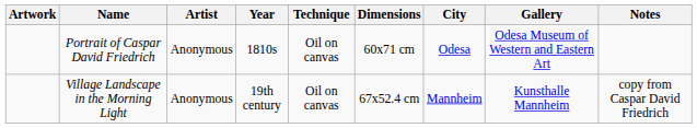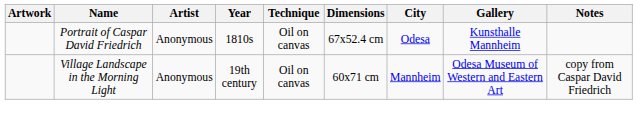 <table class="sortable wikitable" style="margin-left:0.5em; text-align:center">
 <tr>
 <th>Artwork</th>
 <th>Name</th>
 <th>Artist</th>
 <th>Year</th>
 <th>Technique</th>
 <th>Dimensions</th>
 <th>City</th>
 <th>Gallery</th>
 <th>Notes</th>
 </tr>
 <tr>
 <td></td>
 <td><em>Portrait of Caspar David Friedrich</em></td>
 <td>Anonymous</td>
 <td>1810s</td>
 <td>Oil on canvas</td>
-<td>60x71 cm</td>
+<td>67x52.4 cm</td>
 <td><a href='#'>Odesa</a></td>
-<td><a href='#'>Odesa Museum of Western and Eastern Art</a></td>
+<td><a href='#'>Kunsthalle Mannheim</a></td>
 <td></td>
 </tr>
 <tr>
 <td></td>
 <td><em>Village Landscape in the Morning Light</em></td>
 <td>Anonymous</td>
 <td>19th century</td>
 <td>Oil on canvas</td>
-<td>67x52.4 cm</td>
+<td>60x71 cm</td>
 <td><a href='#'>Mannheim</a></td>
-<td><a href='#'>Kunsthalle Mannheim</a></td>
+<td><a href='#'>Odesa Museum of Western and Eastern Art</a></td>
 <td>copy from Caspar David Friedrich</td>
 </tr>
 </table>
